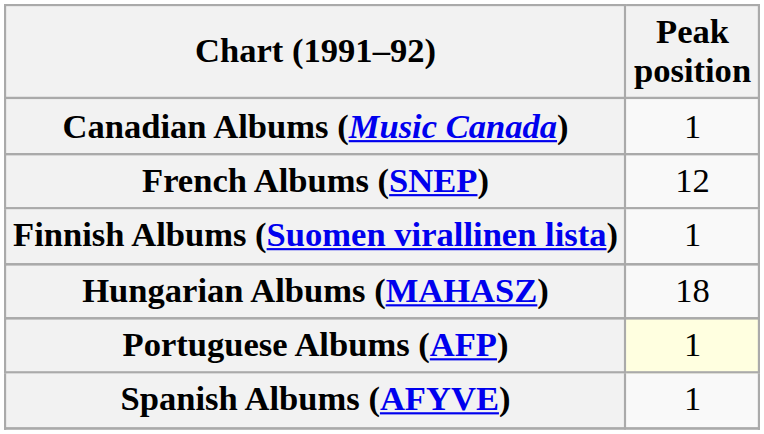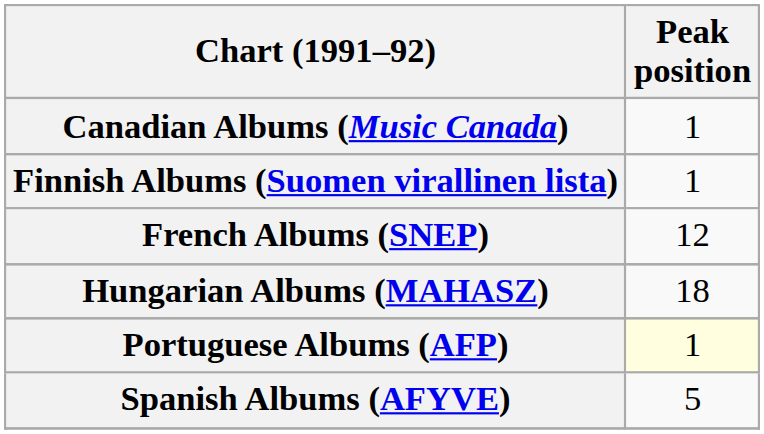 <table class="wikitable sortable plainrowheaders" style="text-align:center;">
 <tr>
 <th scope="col">Chart (1991–92)</th>
 <th scope="col">Peak<br>position</th>
 </tr>
 <tr>
 </tr>
 <tr>
 </tr>
 <tr>
 <th scope="row">Canadian Albums (<em><a href='#'>Music Canada</a></em>)</th>
 <td align="center">1</td>
 </tr>
 <tr>
 </tr>
 <tr>
+<th scope="row">Finnish Albums (<a href='#'>Suomen virallinen lista</a>)</th>
+<td align="center">1</td>
+</tr>
+<tr>
 <th scope="row">French Albums (<a href='#'>SNEP</a>)</th>
 <td align="center">12</td>
-</tr>
-<tr>
-<th scope="row">Finnish Albums (<a href='#'>Suomen virallinen lista</a>)</th>
-<td align="center">1</td>
 </tr>
 <tr>
 </tr>
 <tr>
 <th scope="row">Hungarian Albums (<a href='#'>MAHASZ</a>)</th>
 <td align="center">18</td>
 </tr>
 <tr>
 </tr>
 <tr>
 </tr>
 <tr>
 <th scope="row">Portuguese Albums (<a href='#'>AFP</a>)</th>
 <td align="center" style="background: lightyellow;">1</td>
 </tr>
 <tr>
 <th scope="row">Spanish Albums (<a href='#'>AFYVE</a>)</th>
-<td align="center">1</td>
+<td align="center">5</td>
 </tr>
 <tr>
 </tr>
 <tr>
 </tr>
 <tr>
 </tr>
 <tr>
 </tr>
 </table>
